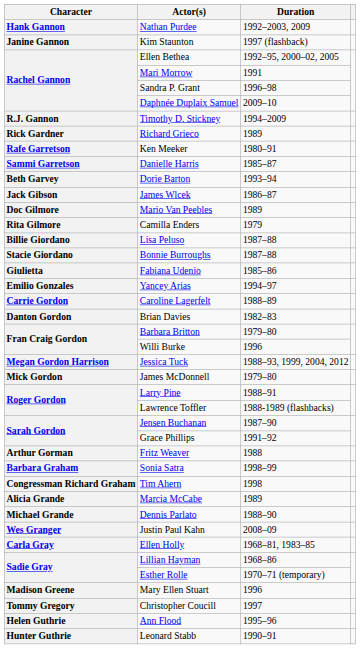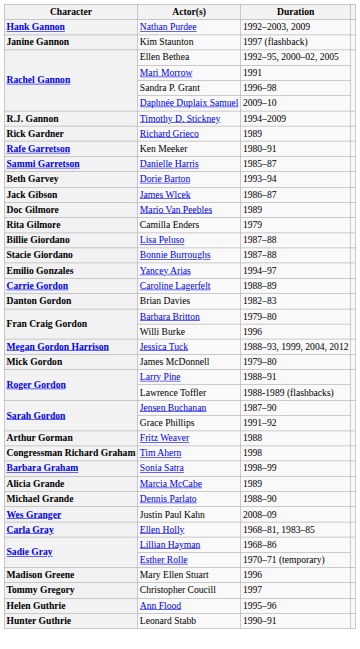 <table class="wikitable unsortable">
 <tr>
 <th scope=col>Character</th>
 <th scope=col>Actor(s)</th>
 <th scope=col>Duration</th>
 <th scope=col></th>
 </tr>
 <tr>
 <th scope=row style=text-align:left><a href='#'>Hank Gannon</a></th>
 <td><a href='#'>Nathan Purdee</a></td>
 <td>1992–2003, 2009</td>
 <td></td>
 </tr>
 <tr>
 <th scope=row style=text-align:left>Janine Gannon</th>
 <td>Kim Staunton</td>
 <td>1997 (flashback)</td>
 <td></td>
 </tr>
 <tr>
 <th scope=row style=text-align:left rowspan="4"><a href='#'>Rachel Gannon</a></th>
 <td>Ellen Bethea</td>
 <td>1992–95, 2000–02, 2005</td>
 <td rowspan="4"></td>
 </tr>
 <tr>
 <td><a href='#'>Mari Morrow</a></td>
 <td>1991</td>
 </tr>
 <tr>
 <td>Sandra P. Grant</td>
 <td>1996–98</td>
 </tr>
 <tr>
 <td><a href='#'>Daphnée Duplaix Samuel</a></td>
 <td>2009–10</td>
 </tr>
 <tr>
 <th scope=row style=text-align:left>R.J. Gannon</th>
 <td><a href='#'>Timothy D. Stickney</a></td>
 <td>1994–2009</td>
 <td></td>
 </tr>
 <tr>
 <th scope=row style=text-align:left>Rick Gardner</th>
 <td><a href='#'>Richard Grieco</a></td>
 <td>1989</td>
 <td></td>
 </tr>
 <tr>
 <th scope=row style=text-align:left><a href='#'>Rafe Garretson</a></th>
 <td>Ken Meeker</td>
 <td>1980–91</td>
 <td></td>
 </tr>
 <tr>
 <th scope=row style=text-align:left><a href='#'>Sammi Garretson</a></th>
 <td><a href='#'>Danielle Harris</a></td>
 <td>1985–87</td>
 <td></td>
 </tr>
 <tr>
 <th scope=row style=text-align:left>Beth Garvey</th>
 <td><a href='#'>Dorie Barton</a></td>
 <td>1993–94</td>
 <td></td>
 </tr>
 <tr>
 <th scope=row style=text-align:left>Jack Gibson</th>
 <td><a href='#'>James Wlcek</a></td>
 <td>1986–87</td>
 <td></td>
 </tr>
 <tr>
 <th scope=row style=text-align:left>Doc Gilmore</th>
 <td><a href='#'>Mario Van Peebles</a></td>
 <td>1989</td>
 <td></td>
 </tr>
 <tr>
 <th scope=row style=text-align:left>Rita Gilmore</th>
 <td>Camilla Enders</td>
 <td>1979</td>
 <td></td>
 </tr>
 <tr>
 <th scope=row style=text-align:left>Billie Giordano</th>
 <td><a href='#'>Lisa Peluso</a></td>
 <td>1987–88</td>
 <td></td>
 </tr>
 <tr>
 <th scope=row style=text-align:left>Stacie Giordano</th>
 <td><a href='#'>Bonnie Burroughs</a></td>
 <td>1987–88</td>
 <td></td>
 </tr>
 <tr>
-<th scope=row style=text-align:left>Giulietta</th>
-<td><a href='#'>Fabiana Udenio</a></td>
-<td>1985–86</td>
-<td></td>
-</tr>
-<tr>
 <th scope=row style=text-align:left>Emilio Gonzales</th>
 <td><a href='#'>Yancey Arias</a></td>
 <td>1994–97</td>
 <td></td>
 </tr>
 <tr>
 <th scope=row style=text-align:left><a href='#'>Carrie Gordon</a></th>
 <td><a href='#'>Caroline Lagerfelt</a></td>
 <td>1988–89</td>
 <td></td>
 </tr>
 <tr>
 <th scope=row style=text-align:left>Danton Gordon</th>
 <td>Brian Davies</td>
 <td>1982–83</td>
 <td></td>
 </tr>
 <tr>
 <th scope=row style=text-align:left rowspan="2">Fran Craig Gordon</th>
 <td><a href='#'>Barbara Britton</a></td>
 <td>1979–80</td>
 <td rowspan="2"></td>
 </tr>
 <tr>
 <td>Willi Burke</td>
 <td>1996</td>
 </tr>
 <tr>
 <th scope=row style=text-align:left><a href='#'>Megan Gordon Harrison</a></th>
 <td><a href='#'>Jessica Tuck</a></td>
 <td>1988–93, 1999, 2004, 2012</td>
 <td></td>
 </tr>
 <tr>
 <th scope=row style=text-align:left>Mick Gordon</th>
 <td>James McDonnell</td>
 <td>1979–80</td>
 <td></td>
 </tr>
 <tr>
 <th scope=row style=text-align:left rowspan="2"><a href='#'>Roger Gordon</a></th>
 <td><a href='#'>Larry Pine</a></td>
 <td>1988–91</td>
 <td rowspan="2"></td>
 </tr>
 <tr>
 <td>Lawrence Toffler</td>
 <td>1988-1989 (flashbacks)</td>
 </tr>
 <tr>
 <th scope=row style=text-align:left rowspan="2"><a href='#'>Sarah Gordon</a></th>
 <td><a href='#'>Jensen Buchanan</a></td>
 <td>1987–90</td>
 <td rowspan="2"></td>
 </tr>
 <tr>
 <td>Grace Phillips</td>
 <td>1991–92</td>
 </tr>
 <tr>
 <th scope=row style=text-align:left>Arthur Gorman</th>
 <td><a href='#'>Fritz Weaver</a></td>
 <td>1988</td>
 <td></td>
 </tr>
 <tr>
+<th scope=row style=text-align:left>Congressman Richard Graham</th>
+<td><a href='#'>Tim Ahern</a></td>
+<td>1998</td>
+<td></td>
+</tr>
+<tr>
 <th scope=row style=text-align:left><a href='#'>Barbara Graham</a></th>
 <td><a href='#'>Sonia Satra</a></td>
 <td>1998–99</td>
-<td></td>
-</tr>
-<tr>
-<th scope=row style=text-align:left>Congressman Richard Graham</th>
-<td><a href='#'>Tim Ahern</a></td>
-<td>1998</td>
 <td></td>
 </tr>
 <tr>
 <th scope=row style=text-align:left>Alicia Grande</th>
 <td><a href='#'>Marcia McCabe</a></td>
 <td>1989</td>
 <td></td>
 </tr>
 <tr>
 <th scope=row style=text-align:left>Michael Grande</th>
 <td><a href='#'>Dennis Parlato</a></td>
 <td>1988–90</td>
 <td></td>
 </tr>
 <tr>
 <th scope=row style=text-align:left><a href='#'>Wes Granger</a></th>
 <td>Justin Paul Kahn</td>
 <td>2008–09</td>
 <td></td>
 </tr>
 <tr>
 <th scope=row style=text-align:left><a href='#'>Carla Gray</a></th>
 <td><a href='#'>Ellen Holly</a></td>
 <td>1968–81, 1983–85</td>
 <td></td>
 </tr>
 <tr>
 <th scope=row style=text-align:left rowspan="2"><a href='#'>Sadie Gray</a></th>
 <td><a href='#'>Lillian Hayman</a></td>
 <td>1968–86</td>
 <td rowspan="2"></td>
 </tr>
 <tr>
 <td><a href='#'>Esther Rolle</a></td>
 <td>1970–71 (temporary)</td>
 </tr>
 <tr>
 <th scope=row style=text-align:left>Madison Greene</th>
 <td>Mary Ellen Stuart</td>
 <td>1996</td>
 <td></td>
 </tr>
 <tr>
 <th scope=row style=text-align:left>Tommy Gregory</th>
 <td>Christopher Coucill</td>
 <td>1997</td>
 <td></td>
 </tr>
 <tr>
 <th scope=row style=text-align:left>Helen Guthrie</th>
 <td><a href='#'>Ann Flood</a></td>
 <td>1995–96</td>
 <td></td>
 </tr>
 <tr>
 <th scope=row style=text-align:left>Hunter Guthrie</th>
 <td>Leonard Stabb</td>
 <td>1990–91</td>
 <td></td>
 </tr>
 </table>
